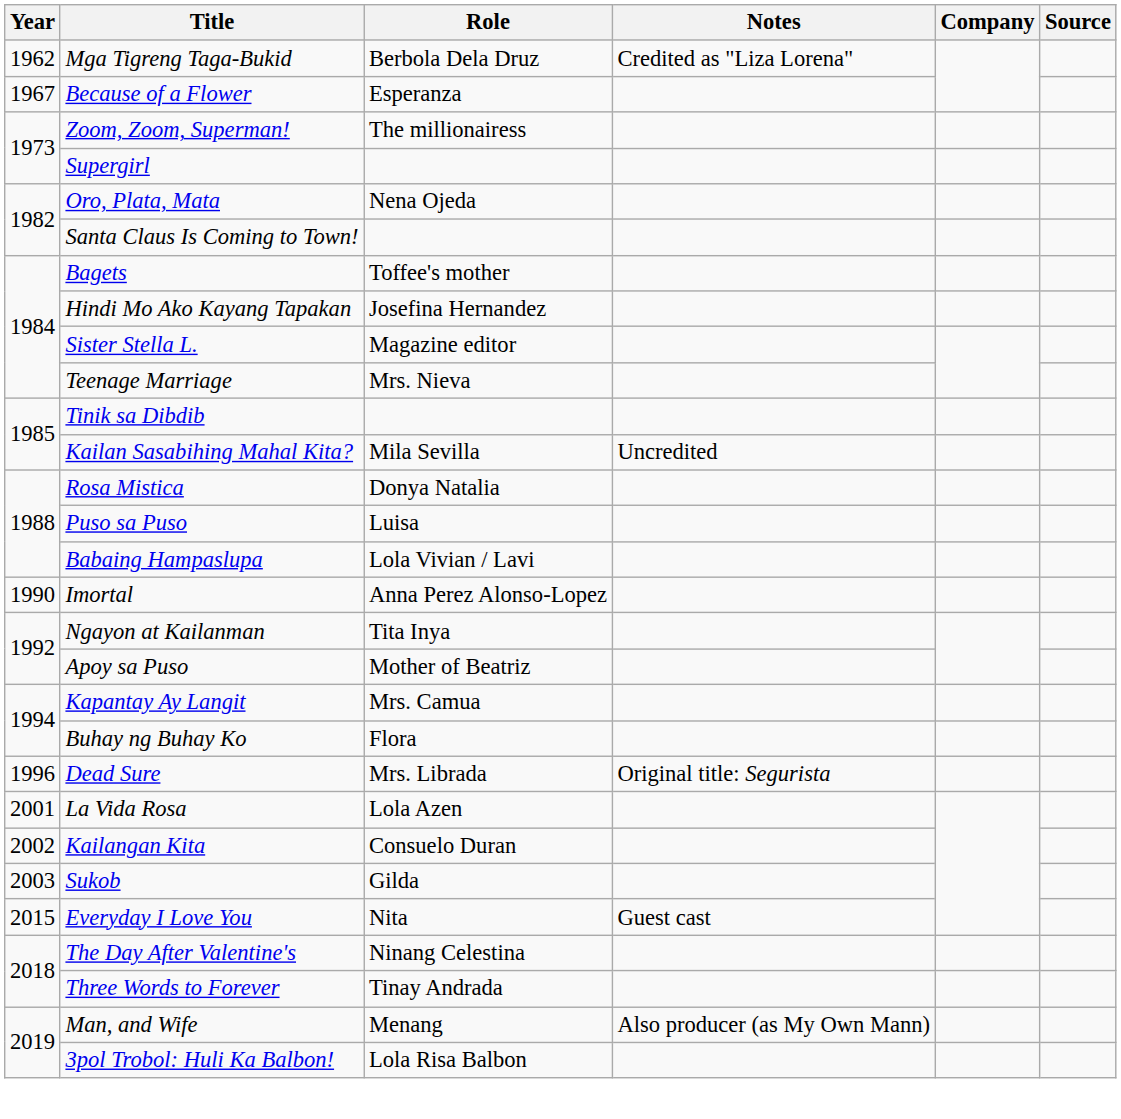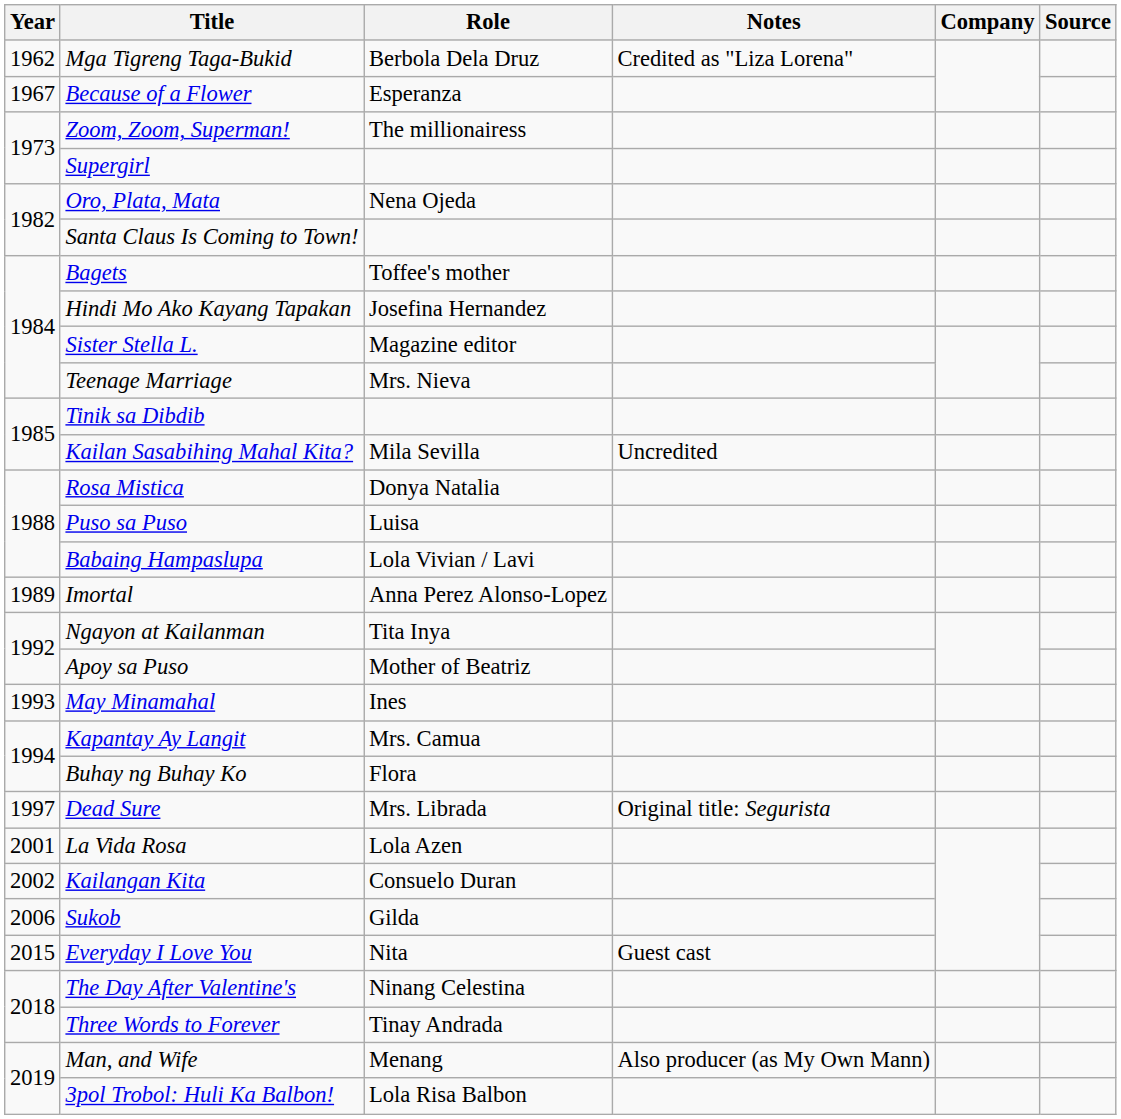 <table class="wikitable sortable">
 <tr>
 <th>Year</th>
 <th>Title</th>
 <th>Role</th>
 <th class="unsortable">Notes</th>
 <th>Company</th>
 <th class="unsortable">Source</th>
 </tr>
 <tr>
 <td>1962</td>
 <td><em>Mga Tigreng Taga-Bukid</em></td>
 <td>Berbola Dela Druz</td>
 <td>Credited as "Liza Lorena"</td>
 <td rowspan="2"></td>
 <td></td>
 </tr>
 <tr>
 <td>1967</td>
 <td><em><a href='#'>Because of a Flower</a></em></td>
 <td>Esperanza</td>
 <td></td>
 <td></td>
 </tr>
 <tr>
 <td rowspan="2">1973</td>
 <td><em><a href='#'>Zoom, Zoom, Superman!</a></em></td>
 <td>The millionairess</td>
 <td></td>
 <td></td>
 <td></td>
 </tr>
 <tr>
 <td><em><a href='#'>Supergirl</a></em></td>
 <td></td>
 <td></td>
 <td></td>
 <td></td>
 </tr>
 <tr>
 <td rowspan="2">1982</td>
 <td><em><a href='#'>Oro, Plata, Mata</a></em></td>
 <td>Nena Ojeda</td>
 <td></td>
 <td></td>
 <td></td>
 </tr>
 <tr>
 <td><em>Santa Claus Is Coming to Town!</em></td>
 <td></td>
 <td></td>
 <td></td>
 <td></td>
 </tr>
 <tr>
 <td rowspan="4">1984</td>
 <td><em><a href='#'>Bagets</a></em></td>
 <td>Toffee's mother</td>
 <td></td>
 <td></td>
 <td></td>
 </tr>
 <tr>
 <td><em>Hindi Mo Ako Kayang Tapakan</em></td>
 <td>Josefina Hernandez</td>
 <td></td>
 <td></td>
 <td></td>
 </tr>
 <tr>
 <td><em><a href='#'>Sister Stella L.</a></em></td>
 <td>Magazine editor</td>
 <td></td>
 <td rowspan="2"></td>
 <td></td>
 </tr>
 <tr>
 <td><em>Teenage Marriage</em></td>
 <td>Mrs. Nieva</td>
 <td></td>
 <td></td>
 </tr>
 <tr>
 <td rowspan="2">1985</td>
 <td><em><a href='#'>Tinik sa Dibdib</a></em></td>
 <td></td>
 <td></td>
 <td></td>
 <td></td>
 </tr>
 <tr>
 <td><em><a href='#'>Kailan Sasabihing Mahal Kita?</a></em></td>
 <td>Mila Sevilla</td>
 <td>Uncredited</td>
 <td></td>
 <td></td>
 </tr>
 <tr>
 <td rowspan="3">1988</td>
 <td><em><a href='#'>Rosa Mistica</a></em></td>
 <td>Donya Natalia</td>
 <td></td>
 <td></td>
 <td></td>
 </tr>
 <tr>
 <td><em><a href='#'>Puso sa Puso</a></em></td>
 <td>Luisa</td>
 <td></td>
 <td></td>
 <td></td>
 </tr>
 <tr>
 <td><em><a href='#'>Babaing Hampaslupa</a></em></td>
 <td>Lola Vivian / Lavi</td>
 <td></td>
 <td></td>
 <td></td>
 </tr>
 <tr>
-<td>1990</td>
+<td>1989</td>
 <td><em>Imortal</em></td>
 <td>Anna Perez Alonso-Lopez</td>
 <td></td>
 <td></td>
 <td></td>
 </tr>
 <tr>
 <td rowspan="2">1992</td>
 <td><em>Ngayon at Kailanman</em></td>
 <td>Tita Inya</td>
 <td></td>
 <td rowspan="2"></td>
 <td></td>
 </tr>
 <tr>
 <td><em>Apoy sa Puso</em></td>
 <td>Mother of Beatriz</td>
 <td></td>
 <td></td>
 </tr>
 <tr>
+<td>1993</td>
+<td><em><a href='#'>May Minamahal</a></em></td>
+<td>Ines</td>
+<td></td>
+<td></td>
+<td></td>
+</tr>
+<tr>
 <td rowspan="2">1994</td>
 <td><em><a href='#'>Kapantay Ay Langit</a></em></td>
 <td>Mrs. Camua</td>
 <td></td>
 <td></td>
 <td></td>
 </tr>
 <tr>
 <td><em>Buhay ng Buhay Ko</em></td>
 <td>Flora</td>
 <td></td>
 <td></td>
 <td></td>
 </tr>
 <tr>
-<td>1996</td>
+<td>1997</td>
 <td><em><a href='#'>Dead Sure</a></em></td>
 <td>Mrs. Librada</td>
 <td>Original title: <em>Segurista</em></td>
 <td></td>
 <td></td>
 </tr>
 <tr>
 <td>2001</td>
 <td><em>La Vida Rosa</em></td>
 <td>Lola Azen</td>
 <td></td>
 <td rowspan="4"></td>
 <td></td>
 </tr>
 <tr>
 <td>2002</td>
 <td><em><a href='#'>Kailangan Kita</a></em></td>
 <td>Consuelo Duran</td>
 <td></td>
 <td></td>
 </tr>
 <tr>
-<td>2003</td>
+<td>2006</td>
 <td><em><a href='#'>Sukob</a></em></td>
 <td>Gilda</td>
 <td></td>
 <td></td>
 </tr>
 <tr>
 <td>2015</td>
 <td><em><a href='#'>Everyday I Love You</a></em></td>
 <td>Nita</td>
 <td>Guest cast</td>
 <td></td>
 </tr>
 <tr>
 <td rowspan="2">2018</td>
 <td><em><a href='#'>The Day After Valentine's</a></em></td>
 <td>Ninang Celestina</td>
 <td></td>
 <td></td>
 <td></td>
 </tr>
 <tr>
 <td><em><a href='#'>Three Words to Forever</a></em></td>
 <td>Tinay Andrada</td>
 <td></td>
 <td></td>
 <td></td>
 </tr>
 <tr>
 <td rowspan="2">2019</td>
 <td><em>Man, and Wife</em></td>
 <td>Menang</td>
 <td>Also producer (as My Own Mann)</td>
 <td></td>
 <td></td>
 </tr>
 <tr>
 <td><em><a href='#'>3pol Trobol: Huli Ka Balbon!</a></em></td>
 <td>Lola Risa Balbon</td>
 <td></td>
 <td></td>
 <td></td>
 </tr>
 </table>
